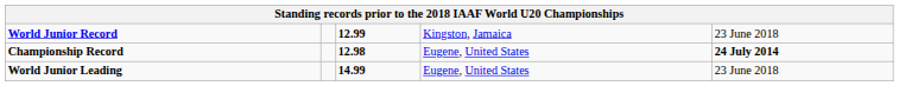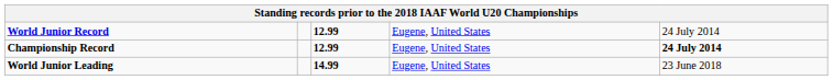 <table class="wikitable" width=75%>
 <tr>
 <th colspan="5">Standing records prior to the 2018 IAAF World U20 Championships</th>
 </tr>
 <tr>
 <td><strong><a href='#'>World Junior Record</a></strong></td>
 <td></td>
 <td><strong>12.99</strong></td>
-<td><a href='#'>Kingston</a>, <a href='#'>Jamaica</a></td>
-<td>23 June 2018</td>
+<td><a href='#'>Eugene</a>, <a href='#'>United States</a></td>
+<td>24 July 2014</td>
 </tr>
 <tr>
 <td><strong>Championship Record</strong></td>
 <td></td>
-<td><strong>12.98</strong></td>
+<td><strong>12.99</strong></td>
 <td><a href='#'>Eugene</a>, <a href='#'>United States</a></td>
 <td><strong>24 July 2014</strong></td>
 </tr>
 <tr>
 <td><strong>World Junior Leading</strong></td>
 <td></td>
 <td><strong>14.99</strong></td>
 <td><a href='#'>Eugene</a>, <a href='#'>United States</a></td>
 <td>23 June 2018</td>
 </tr>
 </table>
